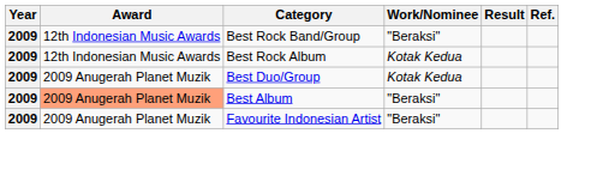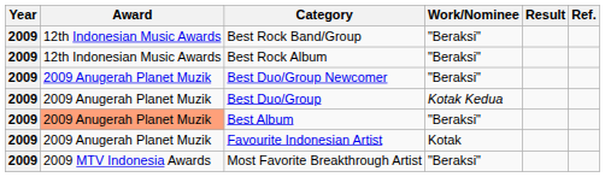 <table class="wikitable plainrowheaders sortable">
 <tr>
 <th>Year</th>
 <th>Award</th>
 <th>Category</th>
 <th>Work/Nominee</th>
 <th>Result</th>
 <th class="unsortable">Ref.</th>
 </tr>
 <tr>
 <th scope="row">2009</th>
 <td>12th <a href='#'>Indonesian Music Awards</a></td>
 <td>Best Rock Band/Group</td>
 <td>"Beraksi"</td>
 <td></td>
 <td align="center"></td>
 </tr>
 <tr>
 <th scope="row">2009</th>
 <td>12th Indonesian Music Awards</td>
 <td>Best Rock Album</td>
-<td><em>Kotak Kedua</em></td>
+<td>"Beraksi"</td>
+<td></td>
+<td align="center"></td>
+</tr>
+<tr>
+<th scope="row">2009</th>
+<td><a href='#'>2009 Anugerah Planet Muzik</a></td>
+<td><a href='#'>Best Duo/Group Newcomer</a></td>
+<td>"Beraksi"</td>
 <td></td>
 <td align="center"></td>
 </tr>
 <tr>
 <th scope="row">2009</th>
 <td>2009 Anugerah Planet Muzik</td>
 <td><a href='#'>Best Duo/Group</a></td>
 <td><em>Kotak Kedua</em></td>
 <td></td>
 <td align="center"></td>
 </tr>
 <tr>
 <th scope="row">2009</th>
 <td style="background: lightsalmon;">2009 Anugerah Planet Muzik</td>
 <td><a href='#'>Best Album</a></td>
 <td>"Beraksi"</td>
 <td></td>
 <td align="center"></td>
 </tr>
 <tr>
 <th scope="row">2009</th>
 <td>2009 Anugerah Planet Muzik</td>
 <td><a href='#'>Favourite Indonesian Artist</a></td>
+<td>Kotak</td>
+<td></td>
+<td align="center"></td>
+</tr>
+<tr>
+<th scope="row">2009</th>
+<td>2009 <a href='#'>MTV Indonesia</a> Awards</td>
+<td>Most Favorite Breakthrough Artist</td>
 <td>"Beraksi"</td>
 <td></td>
 <td align="center"></td>
 </tr>
 </table>
